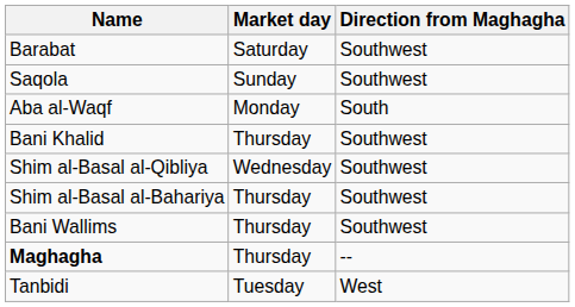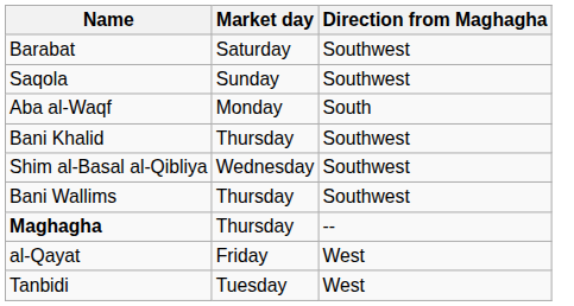 <table class="wikitable sortable">
 <tr>
 <th>Name</th>
 <th>Market day</th>
 <th>Direction from Maghagha</th>
 </tr>
 <tr>
 <td>Barabat</td>
 <td>Saturday</td>
 <td>Southwest</td>
 </tr>
 <tr>
 <td>Saqola</td>
 <td>Sunday</td>
 <td>Southwest</td>
 </tr>
 <tr>
 <td>Aba al-Waqf</td>
 <td>Monday</td>
 <td>South</td>
 </tr>
 <tr>
 <td>Bani Khalid</td>
 <td>Thursday</td>
 <td>Southwest</td>
 </tr>
 <tr>
 <td>Shim al-Basal al-Qibliya</td>
 <td>Wednesday</td>
 <td>Southwest</td>
 </tr>
 <tr>
-<td>Shim al-Basal al-Bahariya</td>
-<td>Thursday</td>
-<td>Southwest</td>
-</tr>
-<tr>
 <td>Bani Wallims</td>
 <td>Thursday</td>
 <td>Southwest</td>
 </tr>
 <tr>
 <td><strong>Maghagha</strong></td>
 <td>Thursday</td>
 <td>--</td>
 </tr>
 <tr>
+<td>al-Qayat</td>
+<td>Friday</td>
+<td>West</td>
+</tr>
+<tr>
 <td>Tanbidi</td>
 <td>Tuesday</td>
 <td>West</td>
 </tr>
 </table>
